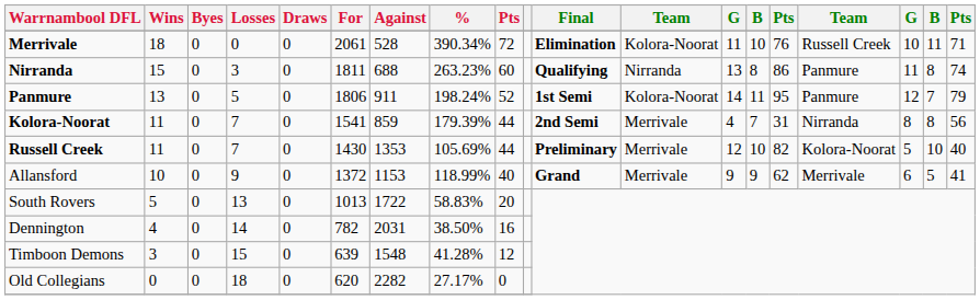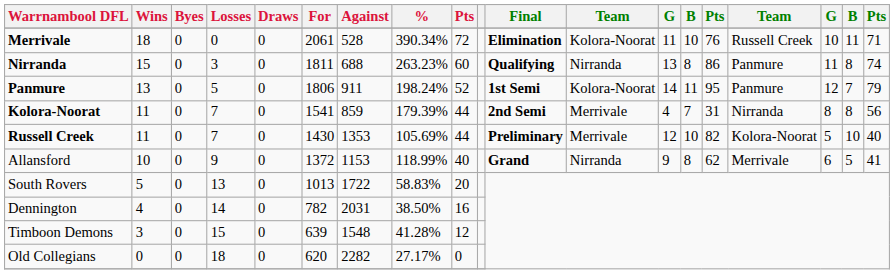 <table style="font-size: 85%; text-align: left;" class="wikitable">
 <tr>
 <th style="color:crimson">Warrnambool DFL</th>
 <th style="color:crimson">Wins</th>
 <th style="color:crimson">Byes</th>
 <th style="color:crimson">Losses</th>
 <th style="color:crimson">Draws</th>
 <th style="color:crimson">For</th>
 <th style="color:crimson">Against</th>
 <th style="color:crimson">%</th>
 <th style="color:crimson">Pts</th>
 <th></th>
 <th style="color:green">Final</th>
 <th style="color:green">Team</th>
 <th style="color:green">G</th>
 <th style="color:green">B</th>
 <th style="color:green">Pts</th>
 <th style="color:green">Team</th>
 <th style="color:green">G</th>
 <th style="color:green">B</th>
 <th style="color:green">Pts</th>
 </tr>
 <tr>
 </tr>
 <tr>
 </tr>
 <tr>
 <td><strong>	Merrivale	</strong></td>
 <td>18</td>
 <td>0</td>
 <td>0</td>
 <td>0</td>
 <td>2061</td>
 <td>528</td>
 <td>390.34%</td>
 <td>72</td>
 <td></td>
 <td><strong>Elimination</strong></td>
 <td>Kolora-Noorat</td>
 <td>11</td>
 <td>10</td>
 <td>76</td>
 <td>Russell Creek</td>
 <td>10</td>
 <td>11</td>
 <td>71</td>
 </tr>
 <tr>
 <td><strong>	Nirranda	</strong></td>
 <td>15</td>
 <td>0</td>
 <td>3</td>
 <td>0</td>
 <td>1811</td>
 <td>688</td>
 <td>263.23%</td>
 <td>60</td>
 <td></td>
 <td><strong>Qualifying</strong></td>
 <td>Nirranda</td>
 <td>13</td>
 <td>8</td>
 <td>86</td>
 <td>Panmure</td>
 <td>11</td>
 <td>8</td>
 <td>74</td>
 </tr>
 <tr>
 <td><strong>	Panmure	</strong></td>
 <td>13</td>
 <td>0</td>
 <td>5</td>
 <td>0</td>
 <td>1806</td>
 <td>911</td>
 <td>198.24%</td>
 <td>52</td>
 <td></td>
 <td><strong>1st Semi</strong></td>
 <td>Kolora-Noorat</td>
 <td>14</td>
 <td>11</td>
 <td>95</td>
 <td>Panmure</td>
 <td>12</td>
 <td>7</td>
 <td>79</td>
 </tr>
 <tr>
 <td><strong>	Kolora-Noorat	</strong></td>
 <td>11</td>
 <td>0</td>
 <td>7</td>
 <td>0</td>
 <td>1541</td>
 <td>859</td>
 <td>179.39%</td>
 <td>44</td>
 <td></td>
 <td><strong>2nd Semi</strong></td>
 <td>Merrivale</td>
 <td>4</td>
 <td>7</td>
 <td>31</td>
 <td>Nirranda</td>
 <td>8</td>
 <td>8</td>
 <td>56</td>
 </tr>
 <tr ||>
 <td><strong>	Russell Creek	</strong></td>
 <td>11</td>
 <td>0</td>
 <td>7</td>
 <td>0</td>
 <td>1430</td>
 <td>1353</td>
 <td>105.69%</td>
 <td>44</td>
 <td></td>
 <td><strong>Preliminary</strong></td>
 <td>Merrivale</td>
 <td>12</td>
 <td>10</td>
 <td>82</td>
 <td>Kolora-Noorat</td>
 <td>5</td>
 <td>10</td>
 <td>40</td>
 </tr>
 <tr>
 <td>Allansford</td>
 <td>10</td>
 <td>0</td>
 <td>9</td>
 <td>0</td>
 <td>1372</td>
 <td>1153</td>
 <td>118.99%</td>
 <td>40</td>
 <td></td>
 <td><strong>Grand</strong></td>
-<td>Merrivale</td>
+<td>Nirranda</td>
 <td>9</td>
-<td>9</td>
+<td>8</td>
 <td>62</td>
 <td>Merrivale</td>
 <td>6</td>
 <td>5</td>
 <td>41</td>
 </tr>
 <tr>
 <td>South Rovers</td>
 <td>5</td>
 <td>0</td>
 <td>13</td>
 <td>0</td>
 <td>1013</td>
 <td>1722</td>
 <td>58.83%</td>
 <td>20</td>
 <td></td>
 </tr>
 <tr>
 <td>Dennington</td>
 <td>4</td>
 <td>0</td>
 <td>14</td>
 <td>0</td>
 <td>782</td>
 <td>2031</td>
 <td>38.50%</td>
 <td>16</td>
 <td></td>
 </tr>
 <tr>
 <td>Timboon Demons</td>
 <td>3</td>
 <td>0</td>
 <td>15</td>
 <td>0</td>
 <td>639</td>
 <td>1548</td>
 <td>41.28%</td>
 <td>12</td>
 <td></td>
 </tr>
 <tr>
 <td>Old Collegians</td>
 <td>0</td>
 <td>0</td>
 <td>18</td>
 <td>0</td>
 <td>620</td>
 <td>2282</td>
 <td>27.17%</td>
 <td>0</td>
 <td></td>
 </tr>
 <tr>
 </tr>
 </table>
